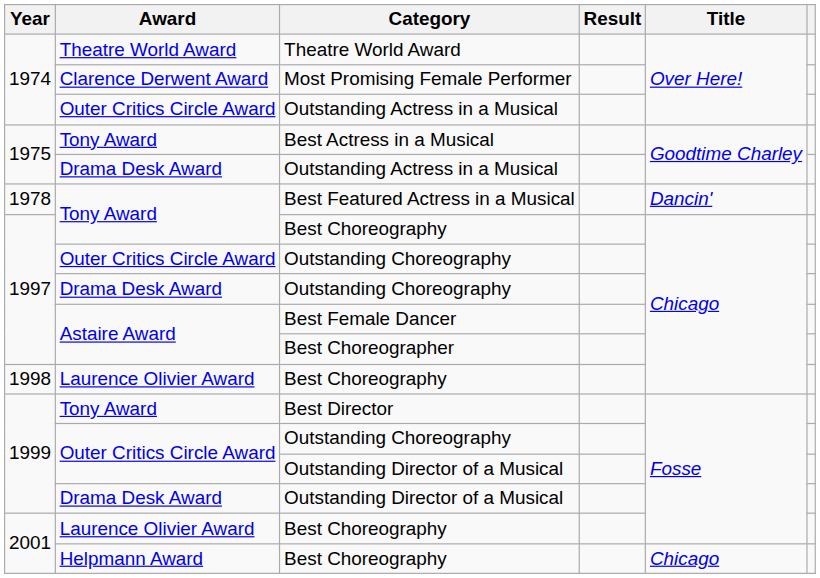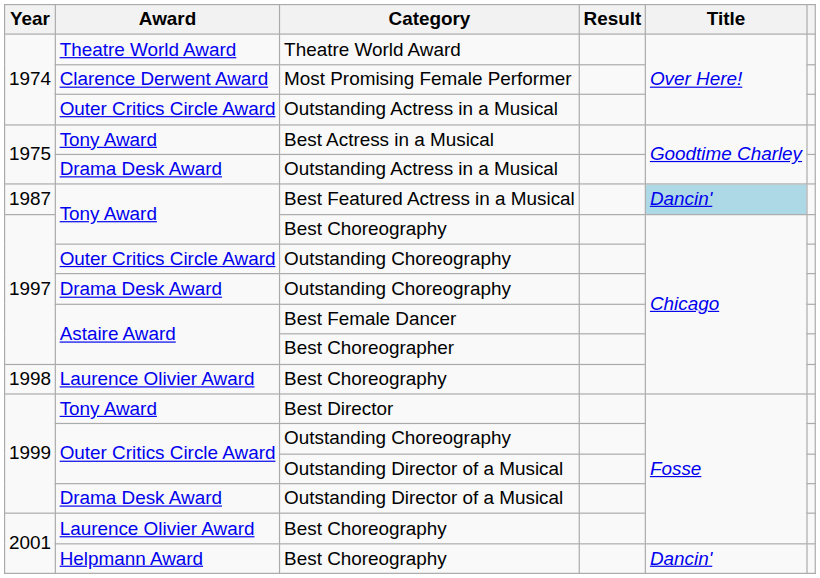 <table class="wikitable sortable">
 <tr>
 <th>Year</th>
 <th>Award</th>
 <th>Category</th>
 <th>Result</th>
 <th>Title</th>
 <th></th>
 </tr>
 <tr>
 <td rowspan=3>1974</td>
 <td><a href='#'>Theatre World Award</a></td>
 <td>Theatre World Award</td>
 <td></td>
 <td rowspan=3><em><a href='#'>Over Here!</a></em></td>
 <td></td>
 </tr>
 <tr>
 <td><a href='#'>Clarence Derwent Award</a></td>
 <td>Most Promising Female Performer</td>
 <td></td>
 <td></td>
 </tr>
 <tr>
 <td><a href='#'>Outer Critics Circle Award</a></td>
 <td>Outstanding Actress in a Musical</td>
 <td></td>
 <td></td>
 </tr>
 <tr>
 <td rowspan=2>1975</td>
 <td><a href='#'>Tony Award</a></td>
 <td>Best Actress in a Musical</td>
 <td></td>
 <td rowspan=2><em><a href='#'>Goodtime Charley</a></em></td>
 <td></td>
 </tr>
 <tr>
 <td><a href='#'>Drama Desk Award</a></td>
 <td>Outstanding Actress in a Musical</td>
 <td></td>
 <td></td>
 </tr>
 <tr>
-<td rowspan=1>1978</td>
+<td rowspan=1>1987</td>
 <td rowspan=2><a href='#'>Tony Award</a></td>
 <td rowspan=1>Best Featured Actress in a Musical</td>
 <td></td>
-<td rowspan=1><em><a href='#'>Dancin'</a></em></td>
+<td rowspan=1 style="background: lightblue;"><em><a href='#'>Dancin'</a></em></td>
 <td></td>
 </tr>
 <tr>
 <td rowspan=5>1997</td>
 <td>Best Choreography</td>
 <td></td>
 <td rowspan=6><em><a href='#'>Chicago</a></em></td>
 <td></td>
 </tr>
 <tr>
 <td><a href='#'>Outer Critics Circle Award</a></td>
 <td>Outstanding Choreography</td>
 <td></td>
 <td></td>
 </tr>
 <tr>
 <td><a href='#'>Drama Desk Award</a></td>
 <td>Outstanding Choreography</td>
 <td></td>
 <td></td>
 </tr>
 <tr>
 <td rowspan=2><a href='#'>Astaire Award</a></td>
 <td>Best Female Dancer</td>
 <td></td>
 <td></td>
 </tr>
 <tr>
 <td>Best Choreographer</td>
 <td></td>
 <td></td>
 </tr>
 <tr>
 <td rowspan=1>1998</td>
 <td><a href='#'>Laurence Olivier Award</a></td>
 <td>Best Choreography</td>
 <td></td>
 <td></td>
 </tr>
 <tr>
 <td rowspan=4>1999</td>
 <td><a href='#'>Tony Award</a></td>
 <td>Best Director</td>
 <td></td>
 <td rowspan=5><em><a href='#'>Fosse</a></em></td>
 <td></td>
 </tr>
 <tr>
 <td rowspan="2"><a href='#'>Outer Critics Circle Award</a></td>
 <td>Outstanding Choreography</td>
 <td></td>
 <td></td>
 </tr>
 <tr>
 <td>Outstanding Director of a Musical</td>
 <td></td>
 <td></td>
 </tr>
 <tr>
 <td><a href='#'>Drama Desk Award</a></td>
 <td>Outstanding Director of a Musical</td>
 <td></td>
 <td></td>
 </tr>
 <tr>
 <td rowspan=2>2001</td>
 <td><a href='#'>Laurence Olivier Award</a></td>
 <td>Best Choreography</td>
 <td></td>
 <td></td>
 </tr>
 <tr>
 <td><a href='#'>Helpmann Award</a></td>
 <td>Best Choreography</td>
 <td></td>
-<td rowspan=1><em><a href='#'>Chicago</a></em></td>
+<td rowspan=1><em><a href='#'>Dancin'</a></em></td>
 <td></td>
 </tr>
 </table>
